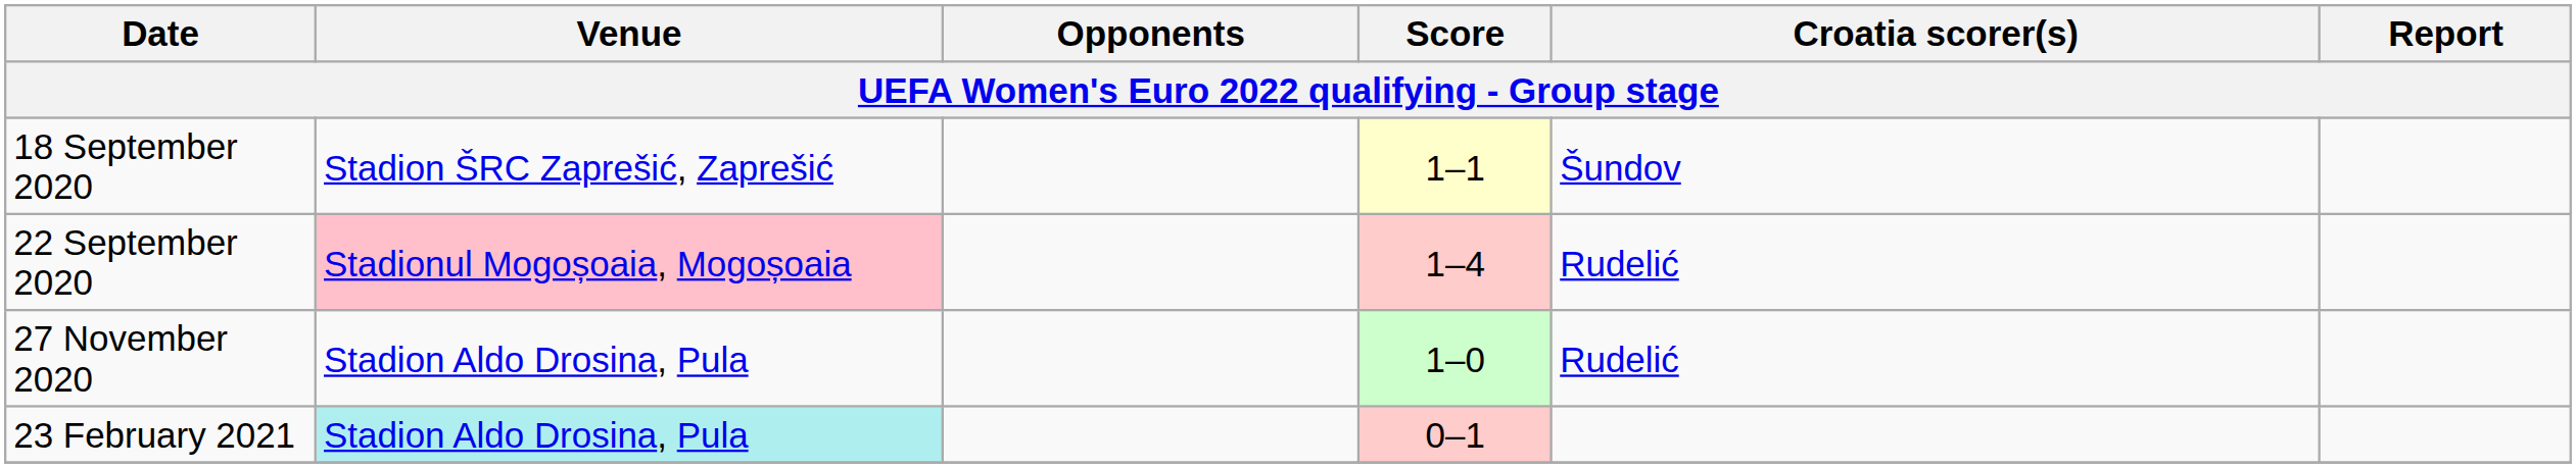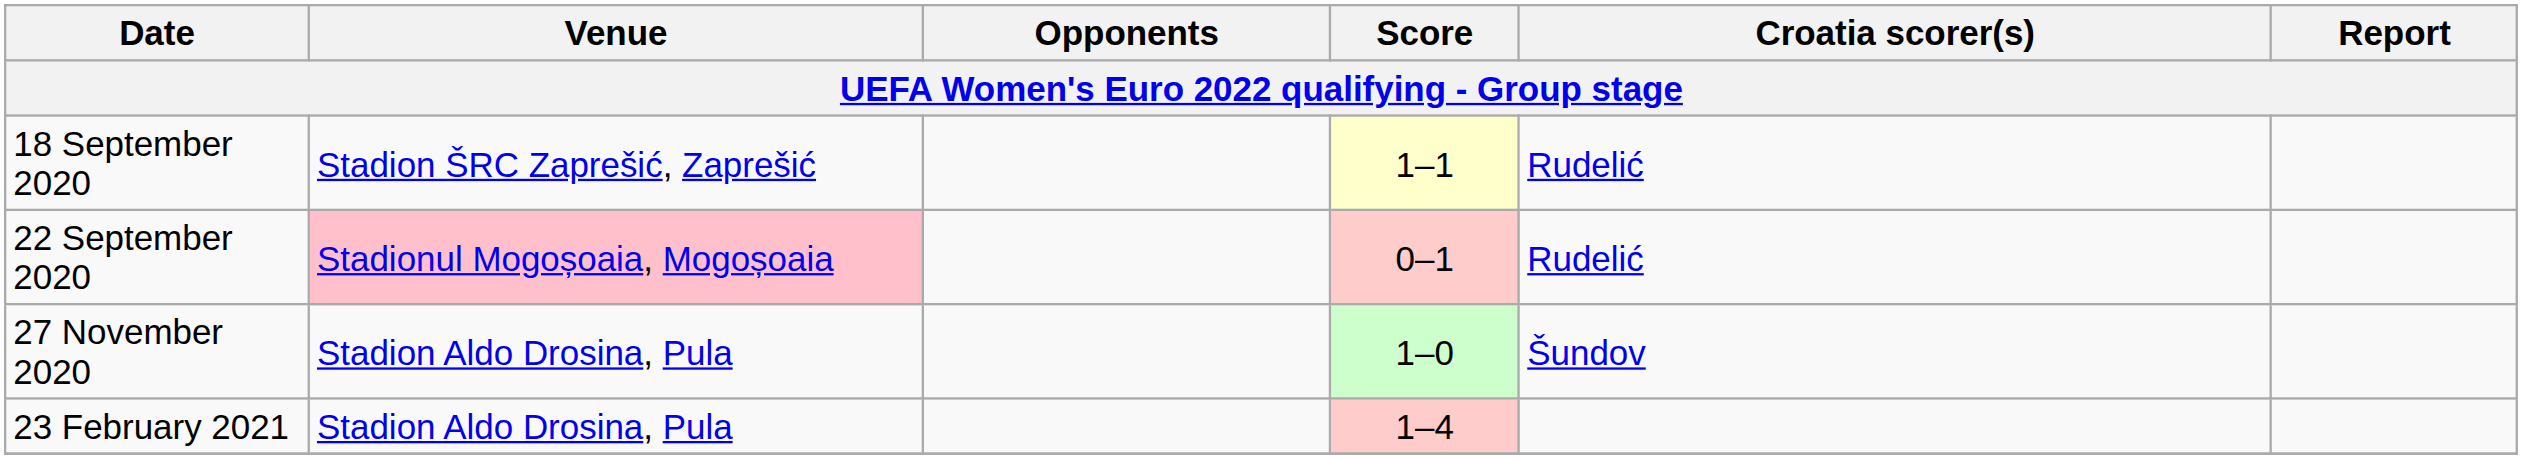 <table class="wikitable" style="font-size:95%;">
 <tr>
 <th width=125>Date</th>
 <th width=260>Venue</th>
 <th width=170>Opponents</th>
 <th width= 75>Score</th>
 <th width=320>Croatia scorer(s)</th>
 <th width=100>Report</th>
 </tr>
 <tr>
 <th colspan=7><a href='#'>UEFA Women's Euro 2022 qualifying - Group stage</a></th>
 </tr>
 <tr>
 <td>18 September 2020</td>
 <td><a href='#'>Stadion ŠRC Zaprešić</a>, <a href='#'>Zaprešić</a></td>
 <td></td>
 <td align=center bgcolor=#FFFFCC>1–1</td>
-<td><a href='#'>Šundov</a></td>
+<td><a href='#'>Rudelić</a></td>
 <td></td>
 </tr>
 <tr>
 <td>22 September 2020</td>
 <td style="background: pink;"><a href='#'>Stadionul Mogoșoaia</a>, <a href='#'>Mogoșoaia</a></td>
 <td></td>
-<td align=center bgcolor=#FFCCCC>1–4</td>
+<td align=center bgcolor=#FFCCCC>0–1</td>
 <td><a href='#'>Rudelić</a></td>
 <td></td>
 </tr>
 <tr>
 <td>27 November 2020</td>
 <td><a href='#'>Stadion Aldo Drosina</a>, <a href='#'>Pula</a></td>
 <td></td>
 <td align=center bgcolor=#CCFFCC>1–0</td>
-<td><a href='#'>Rudelić</a></td>
+<td><a href='#'>Šundov</a></td>
 <td></td>
 </tr>
 <tr>
 <td>23 February 2021</td>
-<td style="background: paleturquoise;"><a href='#'>Stadion Aldo Drosina</a>, <a href='#'>Pula</a></td>
+<td><a href='#'>Stadion Aldo Drosina</a>, <a href='#'>Pula</a></td>
 <td></td>
-<td align=center bgcolor=#FFCCCC>0–1</td>
+<td align=center bgcolor=#FFCCCC>1–4</td>
 <td></td>
 <td></td>
 </tr>
 <tr>
 </tr>
 </table>
